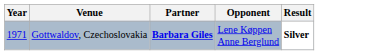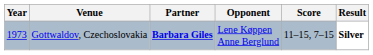 <table class="sortable wikitable" style="font-size: 90%;">
 <tr>
 <th>Year</th>
 <th>Venue</th>
 <th>Partner</th>
 <th>Opponent</th>
+<th>Score</th>
 <th>Result</th>
 </tr>
 <tr style="background:#AABBCC">
-<td align="center"><a href='#'>1971</a></td>
+<td align="center"><a href='#'>1973</a></td>
 <td align="left"><a href='#'>Gottwaldov</a>, Czechoslovakia</td>
 <td align="left"><strong> <a href='#'>Barbara Giles</a></strong></td>
 <td align="left"> <a href='#'>Lene Køppen</a><br> <a href='#'>Anne Berglund</a></td>
+<td align="left">11–15, 7–15</td>
 <td style="text-align:left; background:white"> <strong>Silver</strong></td>
 </tr>
 </table>
